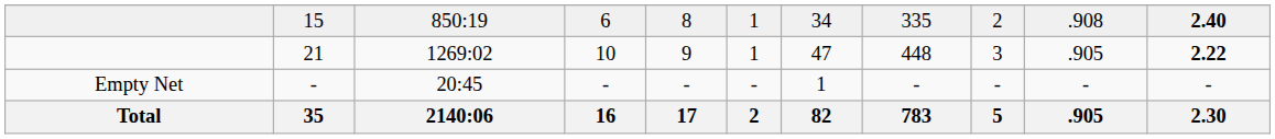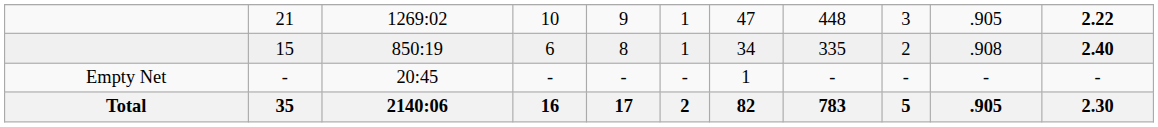 <table class="wikitable sortable" width =1000>
 <tr align="center">
+</tr>
+<tr align="center" bgcolor="">
+<td></td>
+<td>21</td>
+<td>1269:02</td>
+<td>10</td>
+<td>9</td>
+<td>1</td>
+<td>47</td>
+<td>448</td>
+<td>3</td>
+<td>.905</td>
+<td><strong>2.22</strong></td>
 </tr>
 <tr align="center" bgcolor="f0f0f0">
 <td></td>
 <td>15</td>
 <td>850:19</td>
 <td>6</td>
 <td>8</td>
 <td>1</td>
 <td>34</td>
 <td>335</td>
 <td>2</td>
 <td>.908</td>
 <td><strong>2.40</strong></td>
-</tr>
-<tr align="center" bgcolor="">
-<td></td>
-<td>21</td>
-<td>1269:02</td>
-<td>10</td>
-<td>9</td>
-<td>1</td>
-<td>47</td>
-<td>448</td>
-<td>3</td>
-<td>.905</td>
-<td><strong>2.22</strong></td>
 </tr>
 <tr align="center" bgcolor="">
 <td>Empty Net</td>
 <td>-</td>
 <td>20:45</td>
 <td>-</td>
 <td>-</td>
 <td>-</td>
 <td>1</td>
 <td>-</td>
 <td>-</td>
 <td>-</td>
 <td>-</td>
 </tr>
 <tr>
 <th>Total</th>
 <th>35</th>
 <th>2140:06</th>
 <th>16</th>
 <th>17</th>
 <th>2</th>
 <th>82</th>
 <th>783</th>
 <th>5</th>
 <th>.905</th>
 <th>2.30</th>
 </tr>
 </table>
